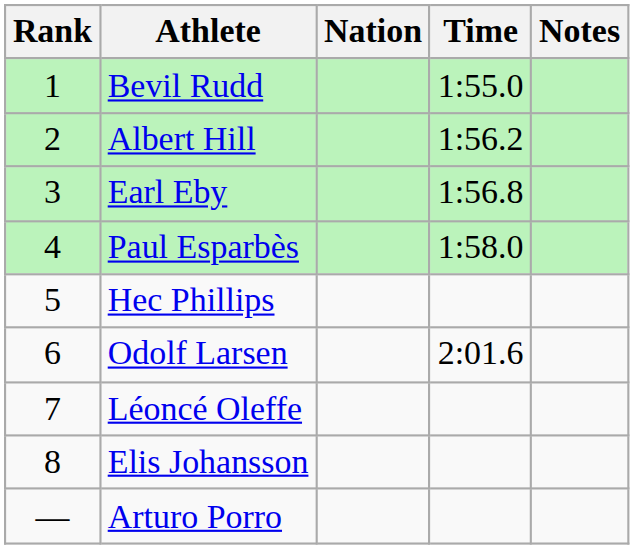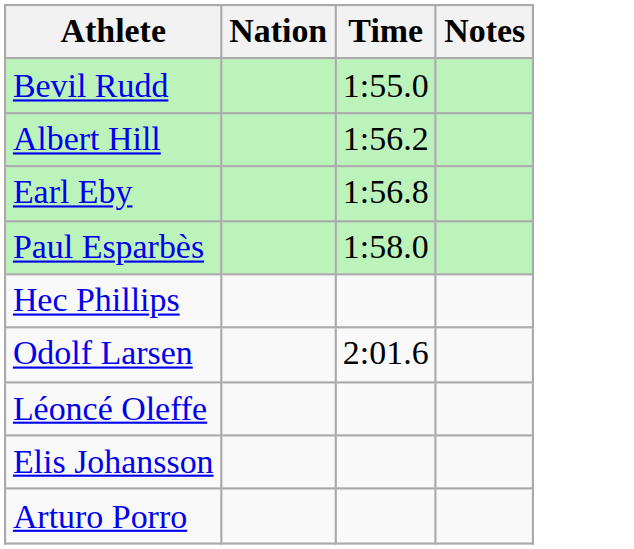 <table class="wikitable sortable" style="text-align:center">
 <tr>
-<th>Rank</th>
 <th>Athlete</th>
 <th>Nation</th>
 <th>Time</th>
 <th>Notes</th>
 </tr>
 <tr bgcolor=bbf3bb>
-<td>1</td>
 <td align=left><a href='#'>Bevil Rudd</a></td>
 <td align=left></td>
 <td>1:55.0</td>
 <td></td>
 </tr>
 <tr bgcolor=bbf3bb>
-<td>2</td>
 <td align=left><a href='#'>Albert Hill</a></td>
 <td align=left></td>
 <td>1:56.2</td>
 <td></td>
 </tr>
 <tr bgcolor=bbf3bb>
-<td>3</td>
 <td align=left><a href='#'>Earl Eby</a></td>
 <td align=left></td>
 <td>1:56.8</td>
 <td></td>
 </tr>
 <tr bgcolor=bbf3bb>
-<td>4</td>
 <td align=left><a href='#'>Paul Esparbès</a></td>
 <td align=left></td>
 <td>1:58.0</td>
 <td></td>
 </tr>
 <tr>
-<td>5</td>
 <td align=left><a href='#'>Hec Phillips</a></td>
 <td align=left></td>
 <td data-sort-value=5:00.0></td>
 <td></td>
 </tr>
 <tr>
-<td>6</td>
 <td align=left><a href='#'>Odolf Larsen</a></td>
 <td align=left></td>
 <td data-sort-value=6:00.0>2:01.6</td>
 <td></td>
 </tr>
 <tr>
-<td>7</td>
 <td align=left><a href='#'>Léoncé Oleffe</a></td>
 <td align=left></td>
 <td data-sort-value=4:00.0></td>
 <td></td>
 </tr>
 <tr>
-<td>8</td>
 <td align=left><a href='#'>Elis Johansson</a></td>
 <td align=left></td>
 <td data-sort-value=2:00.0></td>
 <td></td>
 </tr>
 <tr>
-<td>—</td>
 <td align="left"><a href='#'>Arturo Porro</a></td>
 <td align=left></td>
 <td data-sort-value=3:00.0></td>
 <td></td>
 </tr>
 </table>
